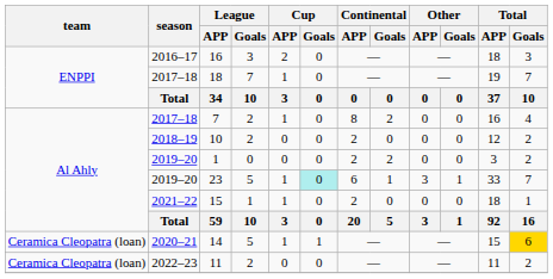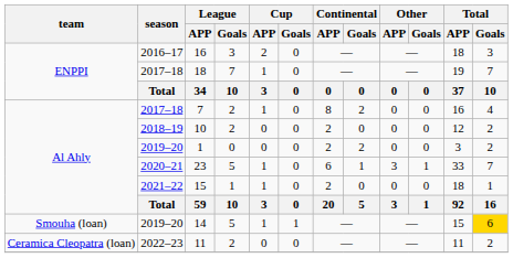 <table class="wikitable" style="text-align:center">
 <tr>
 <th rowspan="2">team</th>
 <th rowspan="2">season</th>
 <th colspan="2">League</th>
 <th colspan="2">Cup</th>
 <th colspan="2">Continental</th>
 <th colspan="2">Other</th>
 <th colspan="2">Total</th>
 </tr>
 <tr>
 <th>APP</th>
 <th>Goals</th>
 <th>APP</th>
 <th>Goals</th>
 <th>APP</th>
 <th>Goals</th>
 <th>APP</th>
 <th>Goals</th>
 <th>APP</th>
 <th>Goals</th>
 </tr>
 <tr>
 <td rowspan="3"><a href='#'>ENPPI</a></td>
 <td Egyptian Premier League 2016–17>2016–17</td>
 <td>16</td>
 <td>3</td>
 <td>2</td>
 <td>0</td>
 <td colspan="2">—</td>
 <td colspan="2">—</td>
 <td>18</td>
 <td>3</td>
 </tr>
 <tr>
 <td Egyptian Premier League 2017–18>2017–18</td>
 <td>18</td>
 <td>7</td>
 <td>1</td>
 <td>0</td>
 <td colspan="2">—</td>
 <td colspan="2">—</td>
 <td>19</td>
 <td>7</td>
 </tr>
 <tr>
 <th>Total</th>
 <th>34</th>
 <th>10</th>
 <th>3</th>
 <th>0</th>
 <th>0</th>
 <th>0</th>
 <th>0</th>
 <th>0</th>
 <th>37</th>
 <th>10</th>
 </tr>
 <tr>
 <td rowspan="6"><a href='#'>Al Ahly</a></td>
 <td><a href='#'>2017–18</a></td>
 <td>7</td>
 <td>2</td>
 <td>1</td>
 <td>0</td>
 <td>8</td>
 <td>2</td>
 <td>0</td>
 <td>0</td>
 <td>16</td>
 <td>4</td>
 </tr>
 <tr>
 <td><a href='#'>2018–19</a></td>
 <td>10</td>
 <td>2</td>
 <td>0</td>
 <td>0</td>
 <td>2</td>
 <td>0</td>
 <td>0</td>
 <td>0</td>
 <td>12</td>
 <td>2</td>
 </tr>
 <tr>
 <td><a href='#'>2019–20</a></td>
 <td>1</td>
 <td>0</td>
 <td>0</td>
 <td>0</td>
 <td>2</td>
 <td>2</td>
 <td>0</td>
 <td>0</td>
 <td>3</td>
 <td>2</td>
 </tr>
 <tr>
-<td Egyptian Premier League 2019–20>2019–20</td>
+<td><a href='#'>2020–21</a></td>
 <td>23</td>
 <td>5</td>
 <td>1</td>
-<td style="background: paleturquoise;">0</td>
+<td>0</td>
 <td>6</td>
 <td>1</td>
 <td>3</td>
 <td>1</td>
 <td>33</td>
 <td>7</td>
 </tr>
 <tr>
 <td><a href='#'>2021–22</a></td>
 <td>15</td>
 <td>1</td>
 <td>1</td>
 <td>0</td>
 <td>2</td>
 <td>0</td>
 <td>0</td>
 <td>0</td>
 <td>18</td>
 <td>1</td>
 </tr>
 <tr>
 <th>Total</th>
 <th>59</th>
 <th>10</th>
 <th>3</th>
 <th>0</th>
 <th>20</th>
 <th>5</th>
 <th>3</th>
 <th>1</th>
 <th>92</th>
 <th>16</th>
 </tr>
 <tr>
-<td><a href='#'>Ceramica Cleopatra</a> (loan)</td>
-<td><a href='#'>2020–21</a></td>
+<td><a href='#'>Smouha</a> (loan)</td>
+<td Egyptian Premier League 2019–20>2019–20</td>
 <td>14</td>
 <td>5</td>
 <td>1</td>
 <td>1</td>
 <td colspan="2">—</td>
 <td colspan="2">—</td>
 <td>15</td>
 <td style="background: gold;">6</td>
 </tr>
 <tr>
 <td><a href='#'>Ceramica Cleopatra</a> (loan)</td>
 <td Egyptian Premier League 2022–23>2022–23</td>
 <td>11</td>
 <td>2</td>
 <td>0</td>
 <td>0</td>
 <td colspan="2">—</td>
 <td colspan="2">—</td>
 <td>11</td>
 <td>2</td>
 </tr>
 <tr>
 </tr>
 </table>
